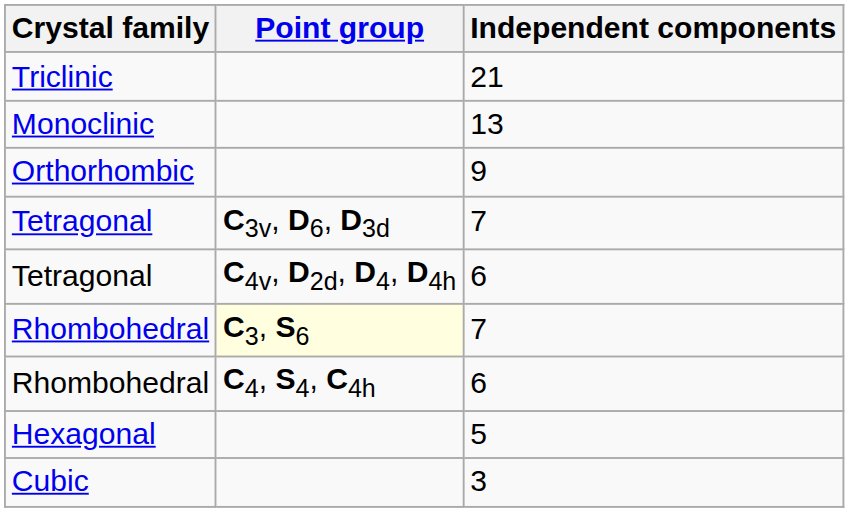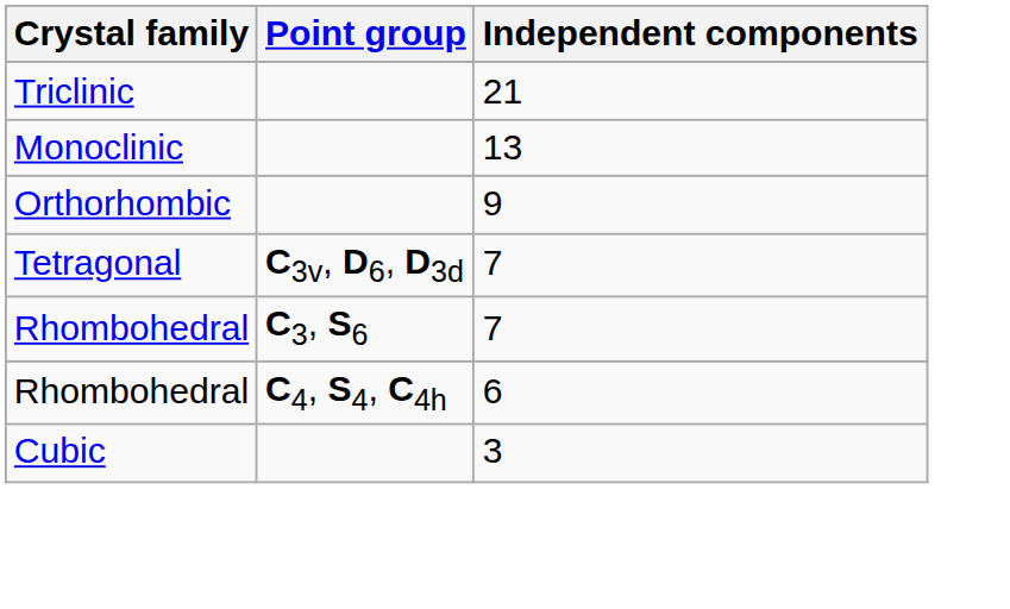 <table class="wikitable">
 <tr>
 <th>Crystal family</th>
 <th><a href='#'>Point group</a></th>
 <th>Independent components</th>
 </tr>
 <tr>
 <td><a href='#'>Triclinic</a></td>
 <td></td>
 <td>21</td>
 </tr>
 <tr>
 <td><a href='#'>Monoclinic</a></td>
 <td></td>
 <td>13</td>
 </tr>
 <tr>
 <td><a href='#'>Orthorhombic</a></td>
 <td></td>
 <td>9</td>
 </tr>
 <tr>
 <td><a href='#'>Tetragonal</a></td>
 <td><strong>C</strong><sub>3v</sub>, <strong>D</strong><sub>6</sub>, <strong>D</strong><sub>3d</sub></td>
 <td>7</td>
 </tr>
 <tr>
-<td>Tetragonal</td>
-<td><strong>C</strong><sub>4v</sub>, <strong>D</strong><sub>2d</sub>, <strong>D</strong><sub>4</sub>, <strong>D</strong><sub>4h</sub></td>
-<td>6</td>
-</tr>
-<tr>
 <td><a href='#'>Rhombohedral</a></td>
-<td style="background: lightyellow;"><strong>C</strong><sub>3</sub>, <strong>S</strong><sub>6</sub></td>
+<td><strong>C</strong><sub>3</sub>, <strong>S</strong><sub>6</sub></td>
 <td>7</td>
 </tr>
 <tr>
 <td>Rhombohedral</td>
 <td><strong>C</strong><sub>4</sub>, <strong>S</strong><sub>4</sub>, <strong>C</strong><sub>4h</sub></td>
 <td>6</td>
 </tr>
 <tr>
-<td><a href='#'>Hexagonal</a></td>
-<td></td>
-<td>5</td>
-</tr>
-<tr>
 <td><a href='#'>Cubic</a></td>
 <td></td>
 <td>3</td>
 </tr>
 </table>
